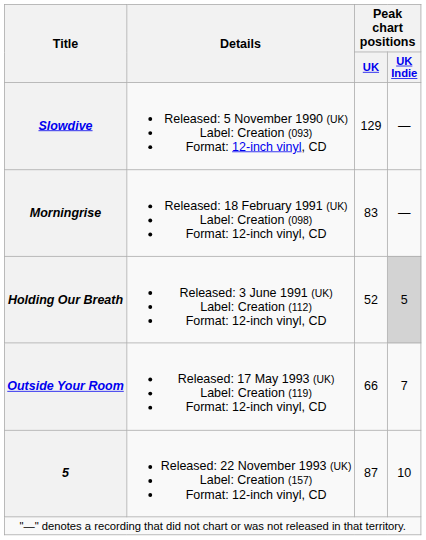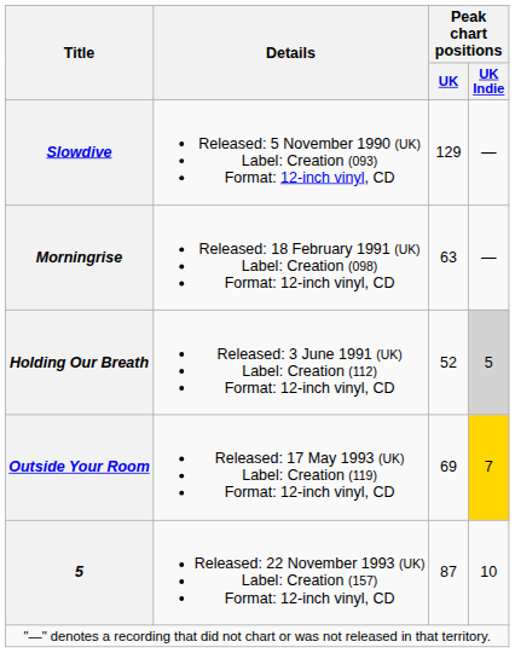 <table class="wikitable plainrowheaders" style="text-align:center">
 <tr>
 <th scope="col" rowspan="2">Title</th>
 <th scope="col" rowspan="2">Details</th>
 <th scope="col" colspan="2">Peak chart positions</th>
 </tr>
 <tr>
 <th scope="col" style="width:2.5em;font-size:90%;"><a href='#'>UK</a><br></th>
 <th scope="col" style="width:2.5em;font-size:90%;"><a href='#'>UK Indie</a><br></th>
 </tr>
 <tr>
 <th scope="row"><em><a href='#'>Slowdive</a></em></th>
 <td><br><ul><li>Released: 5 November 1990 <small>(UK)</small></li><li>Label: Creation <small>(093)</small></li><li>Format: <a href='#'>12-inch vinyl</a>, CD</li></ul></td>
 <td>129</td>
 <td>—</td>
 </tr>
 <tr>
 <th scope="row"><em>Morningrise</em></th>
 <td><br><ul><li>Released: 18 February 1991 <small>(UK)</small></li><li>Label: Creation <small>(098)</small></li><li>Format: 12-inch vinyl, CD</li></ul></td>
-<td>83</td>
+<td>63</td>
 <td>—</td>
 </tr>
 <tr>
 <th scope="row"><em>Holding Our Breath</em></th>
 <td><br><ul><li>Released: 3 June 1991 <small>(UK)</small></li><li>Label: Creation <small>(112)</small></li><li>Format: 12-inch vinyl, CD</li></ul></td>
 <td>52</td>
 <td style="background: lightgrey;">5</td>
 </tr>
 <tr>
 <th scope="row"><em><a href='#'>Outside Your Room</a></em></th>
 <td><br><ul><li>Released: 17 May 1993 <small>(UK)</small></li><li>Label: Creation <small>(119)</small></li><li>Format: 12-inch vinyl, CD</li></ul></td>
-<td>66</td>
-<td>7</td>
+<td>69</td>
+<td style="background: gold;">7</td>
 </tr>
 <tr>
 <th scope="row"><em>5</em></th>
 <td><br><ul><li>Released: 22 November 1993 <small>(UK)</small></li><li>Label: Creation <small>(157)</small></li><li>Format: 12-inch vinyl, CD</li></ul></td>
 <td>87</td>
 <td>10</td>
 </tr>
 <tr>
 <td colspan="14" style="font-size:90%">"—" denotes a recording that did not chart or was not released in that territory.</td>
 </tr>
 </table>
